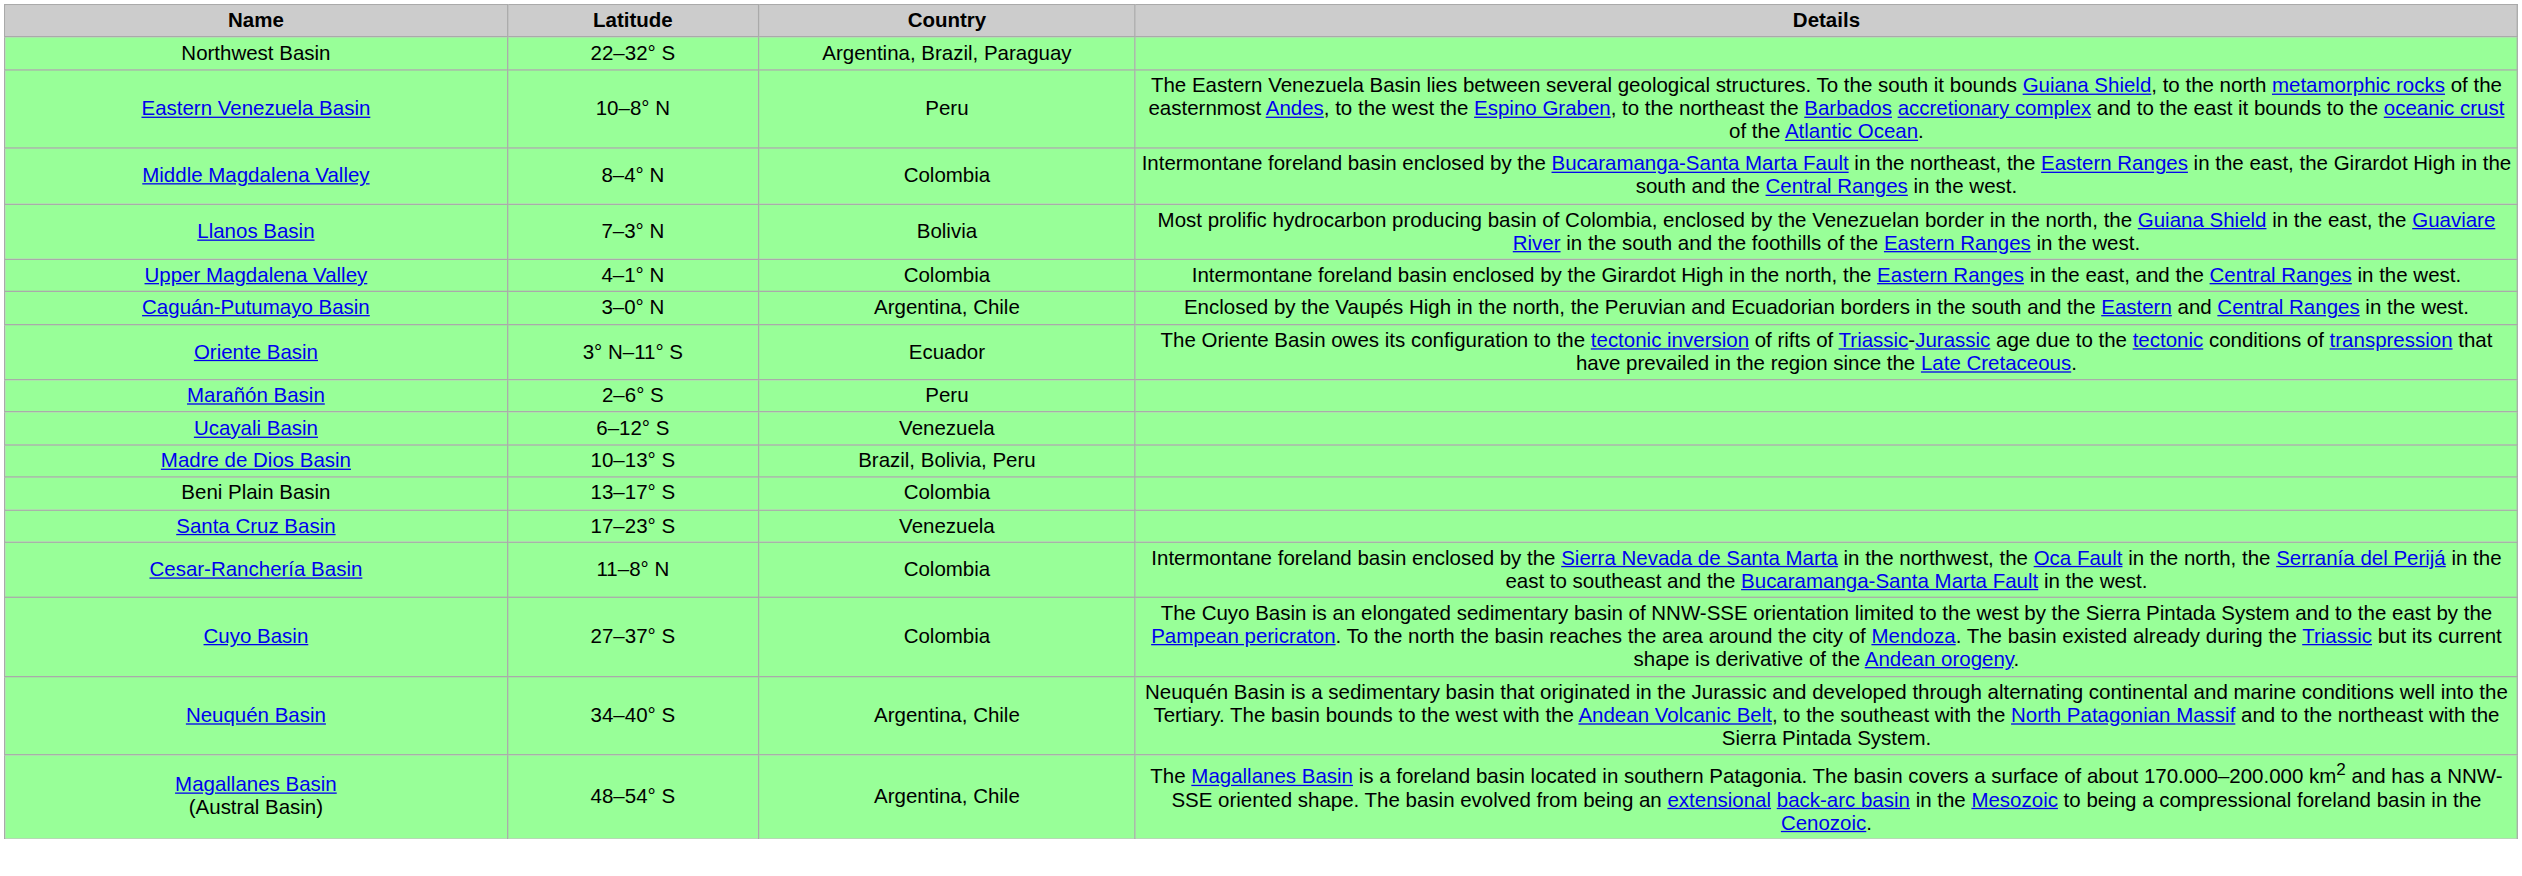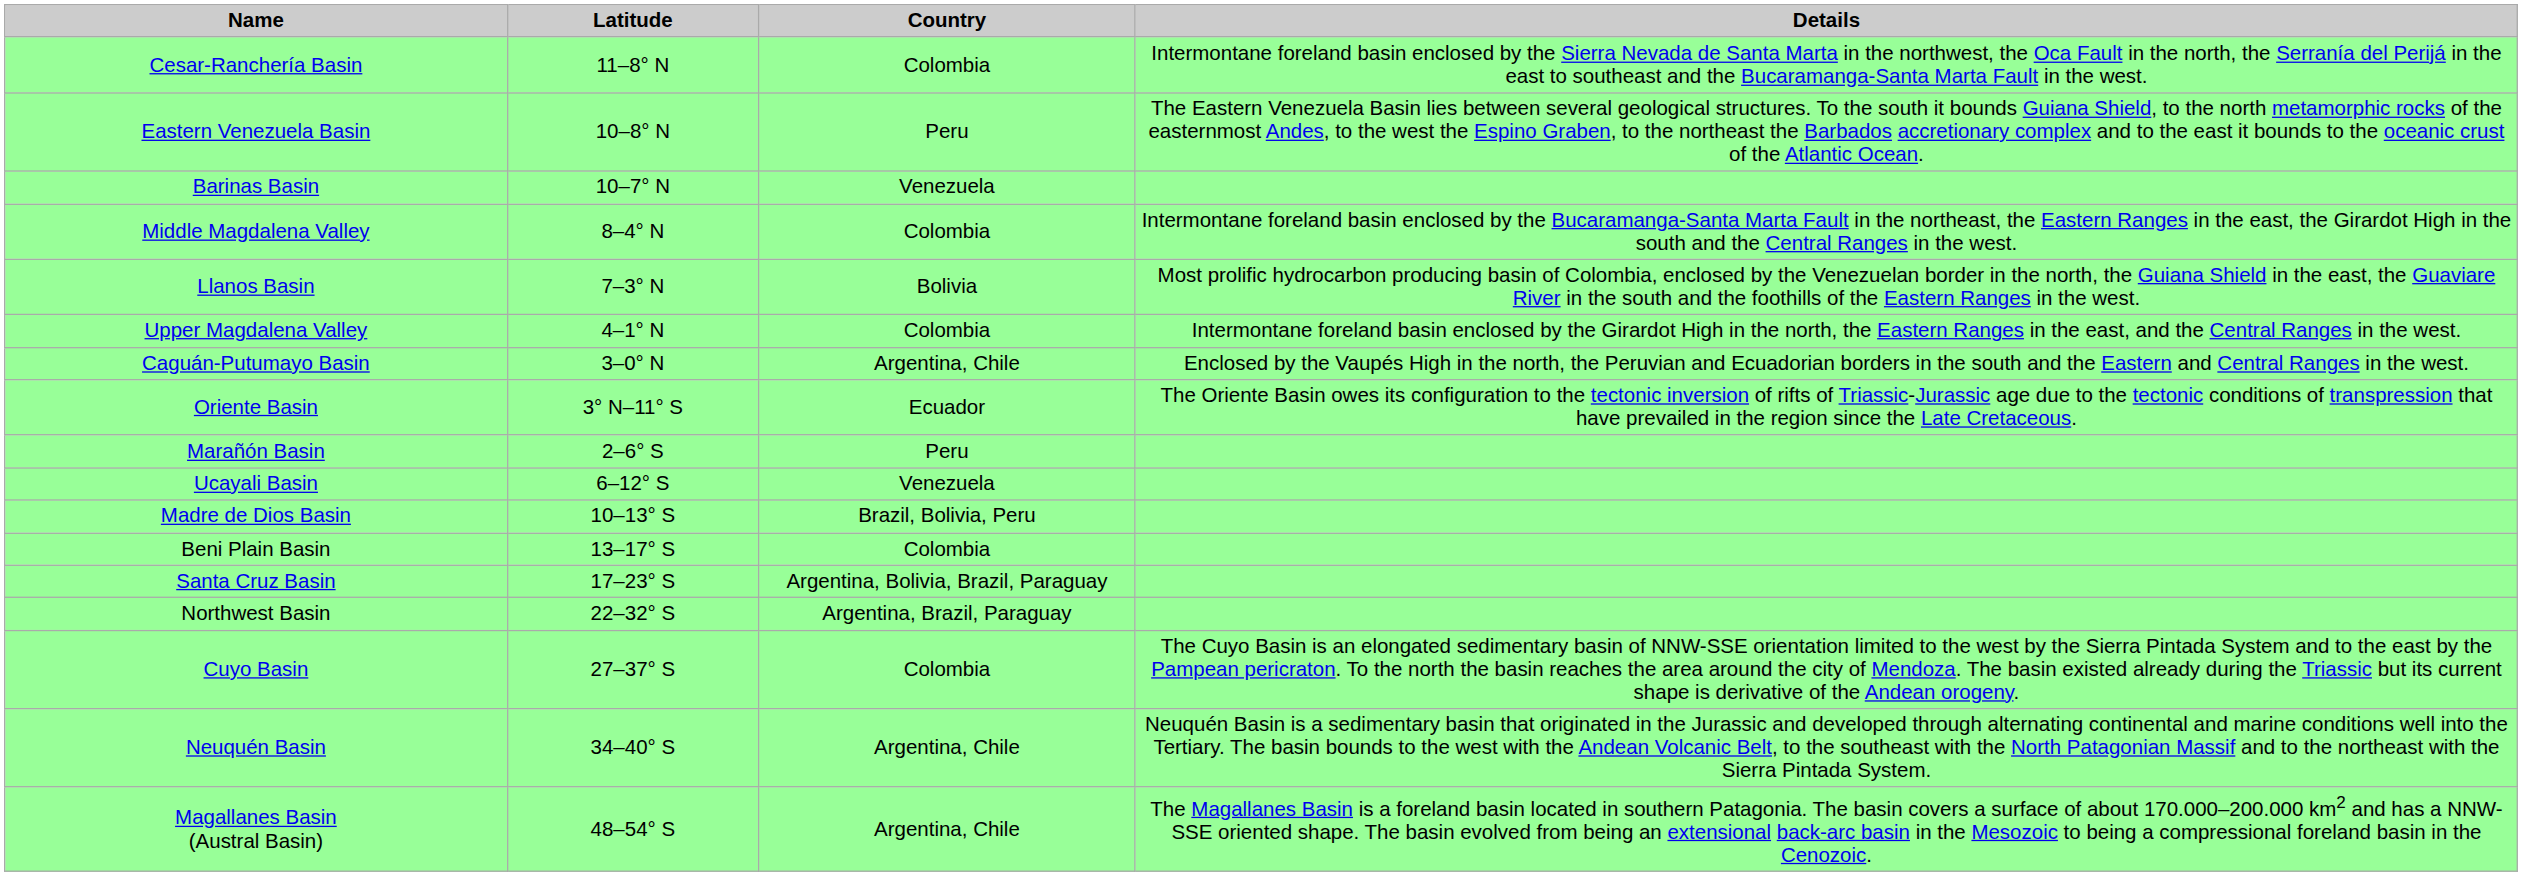 <table class="wikitable sortable" width="99%" style="text-align:center;">
 <tr>
 <th style="background:#CCCCCC;" width="20%">Name</th>
 <th style="background:#CCCCCC;" width="10%">Latitude</th>
 <th style="background:#CCCCCC;" width="15%">Country</th>
 <th style="background:#CCCCCC;" width="55%">Details</th>
 </tr>
 <tr bgcolor=#98ff98>
-<td>Northwest Basin</td>
-<td>22–32° S</td>
-<td>Argentina, Brazil, Paraguay</td>
-<td></td>
+<td><a href='#'>Cesar-Ranchería Basin</a></td>
+<td>11–8° N</td>
+<td>Colombia</td>
+<td>Intermontane foreland basin enclosed by the <a href='#'>Sierra Nevada de Santa Marta</a> in the northwest, the <a href='#'>Oca Fault</a> in the north, the <a href='#'>Serranía del Perijá</a> in the east to southeast and the <a href='#'>Bucaramanga-Santa Marta Fault</a> in the west.</td>
 </tr>
 <tr bgcolor=#98ff98>
 <td><a href='#'>Eastern Venezuela Basin</a></td>
 <td>10–8° N</td>
 <td>Peru</td>
 <td>The Eastern Venezuela Basin lies between several geological structures. To the south it bounds <a href='#'>Guiana Shield</a>, to the north <a href='#'>metamorphic rocks</a> of the easternmost <a href='#'>Andes</a>, to the west the <a href='#'>Espino Graben</a>, to the northeast the <a href='#'>Barbados</a> <a href='#'>accretionary complex</a> and to the east it bounds to the <a href='#'>oceanic crust</a> of the <a href='#'>Atlantic Ocean</a>.</td>
+</tr>
+<tr bgcolor=#98ff98>
+<td><a href='#'>Barinas Basin</a></td>
+<td>10–7° N</td>
+<td>Venezuela</td>
+<td></td>
 </tr>
 <tr bgcolor=#98ff98>
 <td><a href='#'>Middle Magdalena Valley</a></td>
 <td>8–4° N</td>
 <td>Colombia</td>
 <td>Intermontane foreland basin enclosed by the <a href='#'>Bucaramanga-Santa Marta Fault</a> in the northeast, the <a href='#'>Eastern Ranges</a> in the east, the Girardot High in the south and the <a href='#'>Central Ranges</a> in the west.</td>
 </tr>
 <tr bgcolor=#98ff98>
 <td><a href='#'>Llanos Basin</a></td>
 <td>7–3° N</td>
 <td>Bolivia</td>
 <td>Most prolific hydrocarbon producing basin of Colombia, enclosed by the Venezuelan border in the north, the <a href='#'>Guiana Shield</a> in the east, the <a href='#'>Guaviare River</a> in the south and the foothills of the <a href='#'>Eastern Ranges</a> in the west.</td>
 </tr>
 <tr bgcolor=#98ff98>
 <td><a href='#'>Upper Magdalena Valley</a></td>
 <td>4–1° N</td>
 <td>Colombia</td>
 <td>Intermontane foreland basin enclosed by the Girardot High in the north, the <a href='#'>Eastern Ranges</a> in the east, and the <a href='#'>Central Ranges</a> in the west.</td>
 </tr>
 <tr bgcolor=#98ff98>
 <td><a href='#'>Caguán-Putumayo Basin</a></td>
 <td>3–0° N</td>
 <td>Argentina, Chile</td>
 <td>Enclosed by the Vaupés High in the north, the Peruvian and Ecuadorian borders in the south and the <a href='#'>Eastern</a> and <a href='#'>Central Ranges</a> in the west.</td>
 </tr>
 <tr bgcolor=#98ff98>
 <td><a href='#'>Oriente Basin</a></td>
 <td>3° N–11° S</td>
 <td>Ecuador</td>
 <td>The Oriente Basin owes its configuration to the <a href='#'>tectonic inversion</a> of rifts of <a href='#'>Triassic</a>-<a href='#'>Jurassic</a> age due to the <a href='#'>tectonic</a> conditions of <a href='#'>transpression</a> that have prevailed in the region since the <a href='#'>Late Cretaceous</a>.</td>
 </tr>
 <tr bgcolor=#98ff98>
 <td><a href='#'>Marañón Basin</a></td>
 <td>2–6° S</td>
 <td>Peru</td>
 <td></td>
 </tr>
 <tr bgcolor=#98ff98>
 <td><a href='#'>Ucayali Basin</a></td>
 <td>6–12° S</td>
 <td>Venezuela</td>
 <td></td>
 </tr>
 <tr bgcolor=#98ff98>
 <td><a href='#'>Madre de Dios Basin</a></td>
 <td>10–13° S</td>
 <td>Brazil, Bolivia, Peru</td>
 <td></td>
 </tr>
 <tr bgcolor=#98ff98>
 <td>Beni Plain Basin</td>
 <td>13–17° S</td>
 <td>Colombia</td>
 <td></td>
 </tr>
 <tr bgcolor=#98ff98>
 <td><a href='#'>Santa Cruz Basin</a></td>
 <td>17–23° S</td>
-<td>Venezuela</td>
+<td>Argentina, Bolivia, Brazil, Paraguay</td>
 <td></td>
 </tr>
 <tr bgcolor=#98ff98>
-<td><a href='#'>Cesar-Ranchería Basin</a></td>
-<td>11–8° N</td>
-<td>Colombia</td>
-<td>Intermontane foreland basin enclosed by the <a href='#'>Sierra Nevada de Santa Marta</a> in the northwest, the <a href='#'>Oca Fault</a> in the north, the <a href='#'>Serranía del Perijá</a> in the east to southeast and the <a href='#'>Bucaramanga-Santa Marta Fault</a> in the west.</td>
+<td>Northwest Basin</td>
+<td>22–32° S</td>
+<td>Argentina, Brazil, Paraguay</td>
+<td></td>
 </tr>
 <tr bgcolor=#98ff98>
 <td><a href='#'>Cuyo Basin</a></td>
 <td>27–37° S</td>
 <td>Colombia</td>
 <td>The Cuyo Basin is an elongated sedimentary basin of NNW-SSE orientation limited to the west by the Sierra Pintada System and to the east by the <a href='#'>Pampean pericraton</a>. To the north the basin reaches the area around the city of <a href='#'>Mendoza</a>. The basin existed already during the <a href='#'>Triassic</a> but its current shape is derivative of the <a href='#'>Andean orogeny</a>.</td>
 </tr>
 <tr bgcolor=#98ff98>
 <td><a href='#'>Neuquén Basin</a></td>
 <td>34–40° S</td>
 <td>Argentina, Chile</td>
 <td>Neuquén Basin is a sedimentary basin that originated in the Jurassic and developed through alternating continental and marine conditions well into the Tertiary. The basin bounds to the west with the <a href='#'>Andean Volcanic Belt</a>, to the southeast with the <a href='#'>North Patagonian Massif</a> and to the northeast with the Sierra Pintada System.</td>
 </tr>
 <tr bgcolor=#98ff98>
 <td><a href='#'>Magallanes Basin</a><br>(Austral Basin)</td>
 <td>48–54° S</td>
 <td>Argentina, Chile</td>
 <td>The <a href='#'>Magallanes Basin</a> is a foreland basin located in southern Patagonia. The basin covers a surface of about 170.000–200.000 km<sup>2</sup> and has a NNW-SSE oriented shape. The basin evolved from being an <a href='#'>extensional</a> <a href='#'>back-arc basin</a> in the <a href='#'>Mesozoic</a> to being a compressional foreland basin in the <a href='#'>Cenozoic</a>.</td>
 </tr>
 </table>
